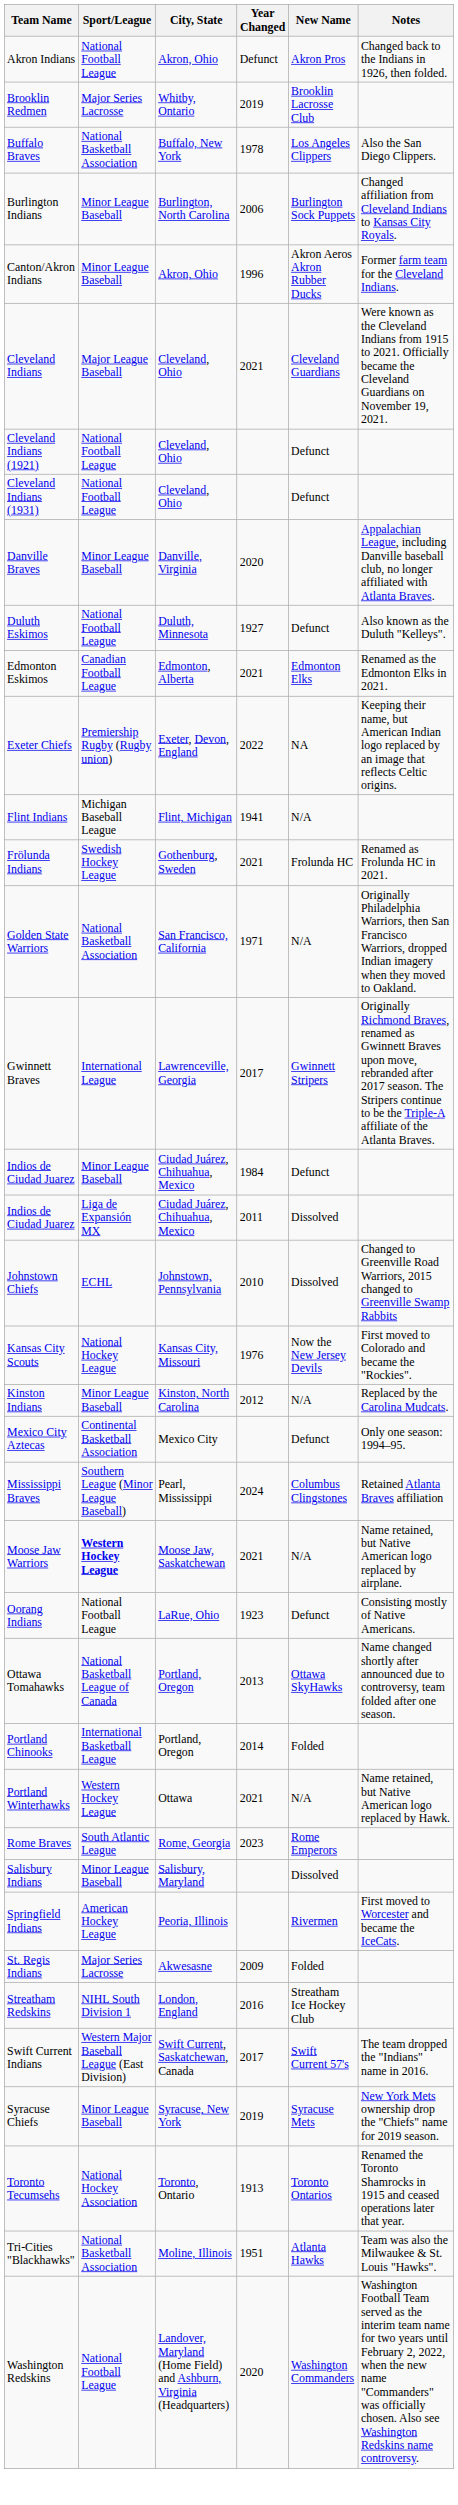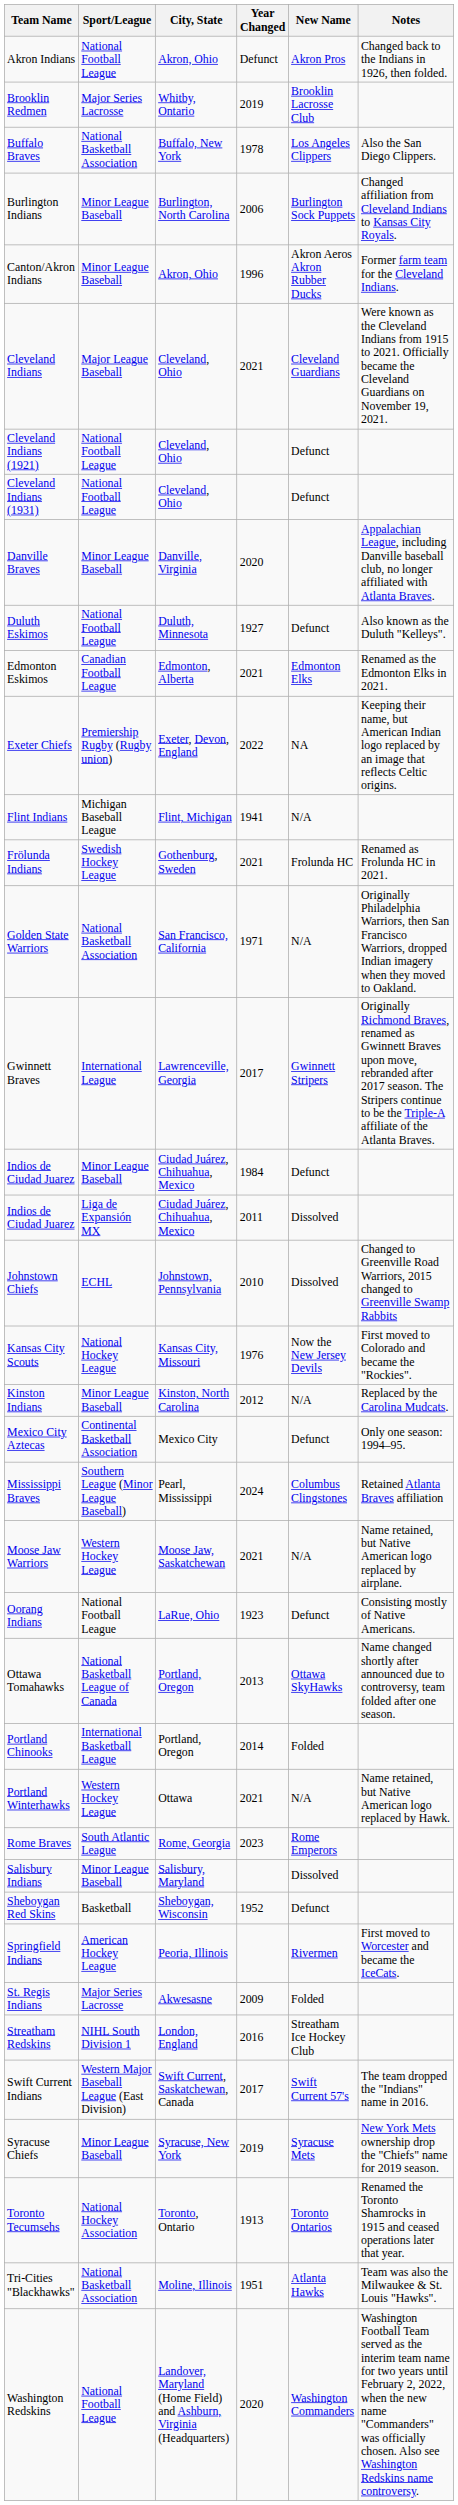 <table class="wikitable sortable" border="1">
 <tr>
 <th>Team Name</th>
 <th>Sport/League</th>
 <th>City, State</th>
 <th>Year Changed</th>
 <th>New Name</th>
 <th>Notes</th>
 </tr>
 <tr>
 <td>Akron Indians</td>
 <td><a href='#'>National Football League</a></td>
 <td><a href='#'>Akron, Ohio</a></td>
 <td>Defunct</td>
 <td><a href='#'>Akron Pros</a></td>
 <td>Changed back to the Indians in 1926, then folded.</td>
 </tr>
 <tr>
 <td><a href='#'>Brooklin Redmen</a></td>
 <td><a href='#'>Major Series Lacrosse</a></td>
 <td><a href='#'>Whitby, Ontario</a></td>
 <td>2019</td>
 <td><a href='#'>Brooklin Lacrosse Club</a></td>
 <td></td>
 </tr>
 <tr>
 <td><a href='#'>Buffalo Braves</a></td>
 <td><a href='#'>National Basketball Association</a></td>
 <td><a href='#'>Buffalo, New York</a></td>
 <td>1978</td>
 <td><a href='#'>Los Angeles Clippers</a></td>
 <td>Also the San Diego Clippers.</td>
 </tr>
 <tr>
 <td>Burlington Indians</td>
 <td><a href='#'>Minor League Baseball</a></td>
 <td><a href='#'>Burlington, North Carolina</a></td>
 <td>2006</td>
 <td><a href='#'>Burlington Sock Puppets</a></td>
 <td>Changed affiliation from <a href='#'>Cleveland Indians</a> to <a href='#'>Kansas City Royals</a>.</td>
 </tr>
 <tr>
 <td>Canton/Akron Indians</td>
 <td><a href='#'>Minor League Baseball</a></td>
 <td><a href='#'>Akron, Ohio</a></td>
 <td>1996</td>
 <td>Akron Aeros<br><a href='#'>Akron Rubber Ducks</a></td>
 <td>Former <a href='#'>farm team</a> for the <a href='#'>Cleveland Indians</a>.</td>
 </tr>
 <tr>
 <td><a href='#'>Cleveland Indians</a></td>
 <td><a href='#'>Major League Baseball</a></td>
 <td><a href='#'>Cleveland</a>, <a href='#'>Ohio</a></td>
 <td>2021</td>
 <td><a href='#'>Cleveland Guardians</a></td>
 <td>Were known as the Cleveland Indians from 1915 to 2021. Officially became the Cleveland Guardians on November 19, 2021.</td>
 </tr>
 <tr>
 <td><a href='#'>Cleveland Indians (1921)</a></td>
 <td><a href='#'>National Football League</a></td>
 <td><a href='#'>Cleveland</a>, <a href='#'>Ohio</a></td>
 <td></td>
 <td>Defunct</td>
 <td></td>
 </tr>
 <tr>
 <td><a href='#'>Cleveland Indians (1931)</a></td>
 <td><a href='#'>National Football League</a></td>
 <td><a href='#'>Cleveland</a>, <a href='#'>Ohio</a></td>
 <td></td>
 <td>Defunct</td>
 <td></td>
 </tr>
 <tr>
 <td><a href='#'>Danville Braves</a></td>
 <td><a href='#'>Minor League Baseball</a></td>
 <td><a href='#'>Danville, Virginia</a></td>
 <td>2020</td>
 <td></td>
 <td><a href='#'>Appalachian League</a>, including Danville baseball club, no longer affiliated with <a href='#'>Atlanta Braves</a>.</td>
 </tr>
 <tr>
 <td><a href='#'>Duluth Eskimos</a></td>
 <td><a href='#'>National Football League</a></td>
 <td><a href='#'>Duluth, Minnesota</a></td>
 <td>1927</td>
 <td>Defunct</td>
 <td>Also known as the Duluth "Kelleys".</td>
 </tr>
 <tr>
 <td>Edmonton Eskimos</td>
 <td><a href='#'>Canadian Football League</a></td>
 <td><a href='#'>Edmonton</a>, <a href='#'>Alberta</a></td>
 <td>2021</td>
 <td><a href='#'>Edmonton Elks</a></td>
 <td>Renamed as the Edmonton Elks in 2021.</td>
 </tr>
 <tr>
 <td><a href='#'>Exeter Chiefs</a></td>
 <td><a href='#'>Premiership Rugby</a> (<a href='#'>Rugby union</a>)</td>
 <td><a href='#'>Exeter</a>, <a href='#'>Devon</a>, <a href='#'>England</a></td>
 <td>2022</td>
 <td>NA</td>
 <td>Keeping their name, but American Indian logo replaced by an image that reflects Celtic origins.</td>
 </tr>
 <tr>
 <td><a href='#'>Flint Indians</a></td>
 <td>Michigan Baseball League</td>
 <td><a href='#'>Flint, Michigan</a></td>
 <td>1941</td>
 <td>N/A</td>
 <td></td>
 </tr>
 <tr>
 <td><a href='#'>Frölunda Indians</a></td>
 <td><a href='#'>Swedish Hockey League</a></td>
 <td><a href='#'>Gothenburg</a>, <a href='#'>Sweden</a></td>
 <td>2021</td>
 <td>Frolunda HC</td>
 <td>Renamed as Frolunda HC in 2021.</td>
 </tr>
 <tr>
 <td><a href='#'>Golden State Warriors</a></td>
 <td><a href='#'>National Basketball Association</a></td>
 <td><a href='#'>San Francisco, California</a></td>
 <td>1971</td>
 <td>N/A</td>
 <td>Originally Philadelphia Warriors, then San Francisco Warriors, dropped Indian imagery when they moved to Oakland.</td>
 </tr>
 <tr>
 <td>Gwinnett Braves</td>
 <td><a href='#'>International League</a></td>
 <td><a href='#'>Lawrenceville, Georgia</a></td>
 <td>2017</td>
 <td><a href='#'>Gwinnett Stripers</a></td>
 <td>Originally <a href='#'>Richmond Braves</a>, renamed as Gwinnett Braves upon move, rebranded after 2017 season. The Stripers continue to be the <a href='#'>Triple-A</a> affiliate of the Atlanta Braves.</td>
 </tr>
 <tr>
 <td><a href='#'>Indios de Ciudad Juarez</a></td>
 <td><a href='#'>Minor League Baseball</a></td>
 <td><a href='#'>Ciudad Juárez</a>, <a href='#'>Chihuahua</a>, <a href='#'>Mexico</a></td>
 <td>1984</td>
 <td>Defunct</td>
 <td></td>
 </tr>
 <tr>
 <td><a href='#'>Indios de Ciudad Juarez</a></td>
 <td><a href='#'>Liga de Expansión MX</a></td>
 <td><a href='#'>Ciudad Juárez</a>, <a href='#'>Chihuahua</a>, <a href='#'>Mexico</a></td>
 <td>2011</td>
 <td>Dissolved</td>
 <td></td>
 </tr>
 <tr>
 <td><a href='#'>Johnstown Chiefs</a></td>
 <td><a href='#'>ECHL</a></td>
 <td><a href='#'>Johnstown, Pennsylvania</a></td>
 <td>2010</td>
 <td>Dissolved</td>
 <td>Changed to Greenville Road Warriors, 2015 changed to <a href='#'>Greenville Swamp Rabbits</a></td>
 </tr>
 <tr>
 <td><a href='#'>Kansas City Scouts</a></td>
 <td><a href='#'>National Hockey League</a></td>
 <td><a href='#'>Kansas City, Missouri</a></td>
 <td>1976</td>
 <td>Now the <a href='#'>New Jersey Devils</a></td>
 <td>First moved to Colorado and became the "Rockies".</td>
 </tr>
 <tr>
 <td><a href='#'>Kinston Indians</a></td>
 <td><a href='#'>Minor League Baseball</a></td>
 <td><a href='#'>Kinston, North Carolina</a></td>
 <td>2012</td>
 <td>N/A</td>
 <td>Replaced by the <a href='#'>Carolina Mudcats</a>.</td>
 </tr>
 <tr>
 <td><a href='#'>Mexico City Aztecas</a></td>
 <td><a href='#'>Continental Basketball Association</a></td>
 <td>Mexico City</td>
 <td></td>
 <td>Defunct</td>
 <td>Only one season: 1994–95.</td>
 </tr>
 <tr>
 <td><a href='#'>Mississippi Braves</a></td>
 <td><a href='#'>Southern League</a> (<a href='#'>Minor League Baseball</a>)</td>
 <td>Pearl, Mississippi</td>
 <td> 2024</td>
 <td><a href='#'>Columbus Clingstones</a></td>
 <td>Retained <a href='#'>Atlanta Braves</a> affiliation</td>
 </tr>
 <tr>
 <td><a href='#'>Moose Jaw Warriors</a></td>
-<td><strong><a href='#'>Western Hockey League</a></strong></td>
+<td><a href='#'>Western Hockey League</a></td>
 <td><a href='#'>Moose Jaw, Saskatchewan</a></td>
 <td>2021</td>
 <td>N/A</td>
 <td>Name retained, but Native American logo replaced by airplane.</td>
 </tr>
 <tr>
 <td><a href='#'>Oorang Indians</a></td>
 <td>National Football League</td>
 <td><a href='#'>LaRue, Ohio</a></td>
 <td>1923</td>
 <td>Defunct</td>
 <td>Consisting mostly of Native Americans.</td>
 </tr>
 <tr>
 <td>Ottawa Tomahawks</td>
 <td><a href='#'>National Basketball League of Canada</a></td>
 <td><a href='#'>Portland, Oregon</a></td>
 <td>2013</td>
 <td><a href='#'>Ottawa SkyHawks</a></td>
 <td>Name changed shortly after announced due to controversy, team folded after one season.</td>
 </tr>
 <tr>
 <td><a href='#'>Portland Chinooks</a></td>
 <td><a href='#'>International Basketball League</a></td>
 <td>Portland, Oregon</td>
 <td>2014</td>
 <td>Folded</td>
 <td></td>
 </tr>
 <tr>
 <td><a href='#'>Portland Winterhawks</a></td>
 <td><a href='#'>Western Hockey League</a></td>
 <td>Ottawa</td>
 <td>2021</td>
 <td>N/A</td>
 <td>Name retained, but Native American logo replaced by Hawk.</td>
 </tr>
 <tr>
 <td><a href='#'>Rome Braves</a></td>
 <td><a href='#'>South Atlantic League</a></td>
 <td><a href='#'>Rome, Georgia</a></td>
 <td>2023</td>
 <td><a href='#'>Rome Emperors</a></td>
 <td></td>
 </tr>
 <tr>
 <td><a href='#'>Salisbury Indians</a></td>
 <td><a href='#'>Minor League Baseball</a></td>
 <td><a href='#'>Salisbury, Maryland</a></td>
 <td></td>
 <td>Dissolved</td>
+<td></td>
+</tr>
+<tr>
+<td><a href='#'>Sheboygan Red Skins</a></td>
+<td>Basketball</td>
+<td><a href='#'>Sheboygan, Wisconsin</a></td>
+<td>1952</td>
+<td>Defunct</td>
 <td></td>
 </tr>
 <tr>
 <td><a href='#'>Springfield Indians</a></td>
 <td><a href='#'>American Hockey League</a></td>
 <td><a href='#'>Peoria, Illinois</a></td>
 <td></td>
 <td><a href='#'>Rivermen</a></td>
 <td>First moved to <a href='#'>Worcester</a> and became the <a href='#'>IceCats</a>.</td>
 </tr>
 <tr>
 <td><a href='#'>St. Regis Indians</a></td>
 <td><a href='#'>Major Series Lacrosse</a></td>
 <td><a href='#'>Akwesasne</a></td>
 <td>2009</td>
 <td>Folded</td>
 <td></td>
 </tr>
 <tr>
 <td><a href='#'>Streatham Redskins</a></td>
 <td><a href='#'>NIHL South Division 1</a></td>
 <td><a href='#'>London, England</a></td>
 <td>2016</td>
 <td>Streatham Ice Hockey Club</td>
 <td></td>
 </tr>
 <tr>
 <td>Swift Current Indians</td>
 <td><a href='#'>Western Major Baseball League</a> (East Division)</td>
 <td><a href='#'>Swift Current</a>, <a href='#'>Saskatchewan</a>, Canada</td>
 <td>2017</td>
 <td><a href='#'>Swift Current 57's</a></td>
 <td>The team dropped the "Indians" name in 2016.</td>
 </tr>
 <tr>
 <td>Syracuse Chiefs</td>
 <td><a href='#'>Minor League Baseball</a></td>
 <td><a href='#'>Syracuse, New York</a></td>
 <td>2019</td>
 <td><a href='#'>Syracuse Mets</a> </td>
 <td><a href='#'>New York Mets</a> ownership drop the "Chiefs" name for 2019 season.</td>
 </tr>
 <tr>
 <td><a href='#'>Toronto Tecumsehs</a></td>
 <td><a href='#'>National Hockey Association</a></td>
 <td><a href='#'>Toronto</a>, Ontario</td>
 <td>1913</td>
 <td><a href='#'>Toronto Ontarios</a></td>
 <td>Renamed the Toronto Shamrocks in 1915 and ceased operations later that year.</td>
 </tr>
 <tr>
 <td>Tri-Cities "Blackhawks"</td>
 <td><a href='#'>National Basketball Association</a></td>
 <td><a href='#'>Moline, Illinois</a></td>
 <td>1951</td>
 <td><a href='#'>Atlanta Hawks</a></td>
 <td>Team was also the Milwaukee & St. Louis "Hawks".</td>
 </tr>
 <tr>
 <td>Washington Redskins</td>
 <td><a href='#'>National Football League</a></td>
 <td><a href='#'>Landover, Maryland</a> (Home Field) and <a href='#'>Ashburn, Virginia</a> (Headquarters)</td>
 <td>2020</td>
 <td><a href='#'>Washington Commanders</a></td>
 <td>Washington Football Team served as the interim team name for two years until February 2, 2022, when the new name "Commanders" was officially chosen. Also see <a href='#'>Washington Redskins name controversy</a>.</td>
 </tr>
 </table>
